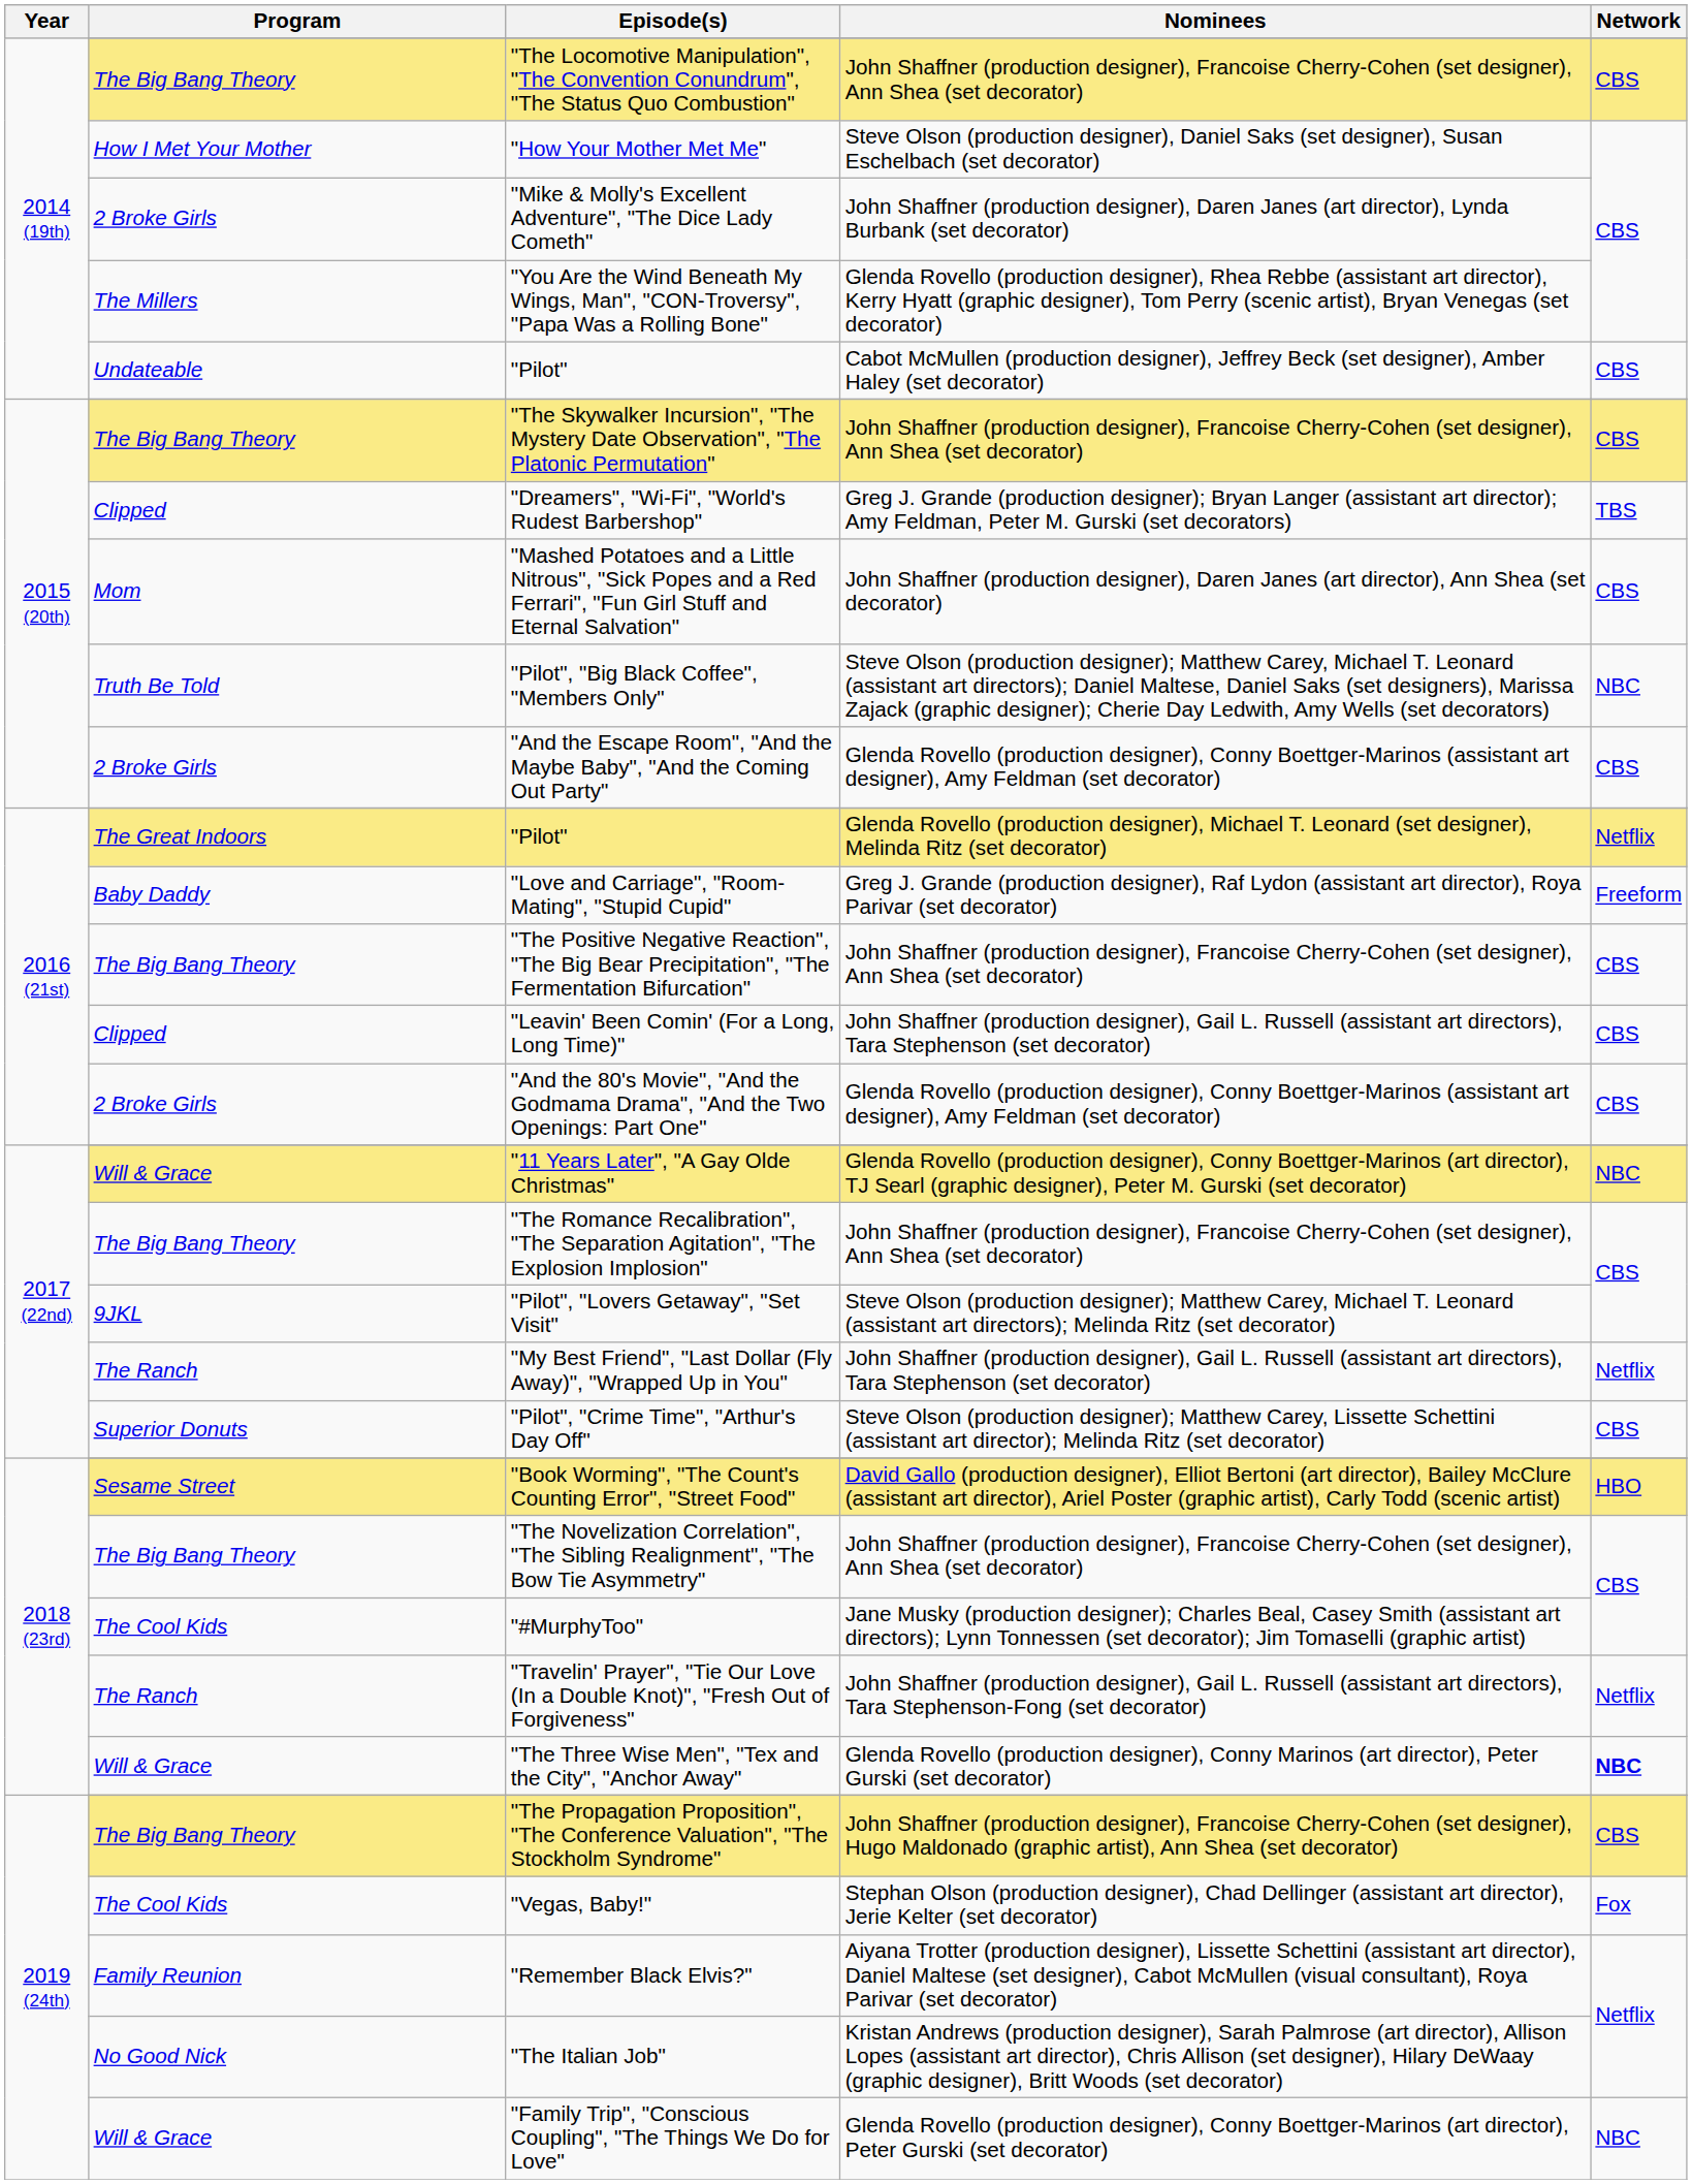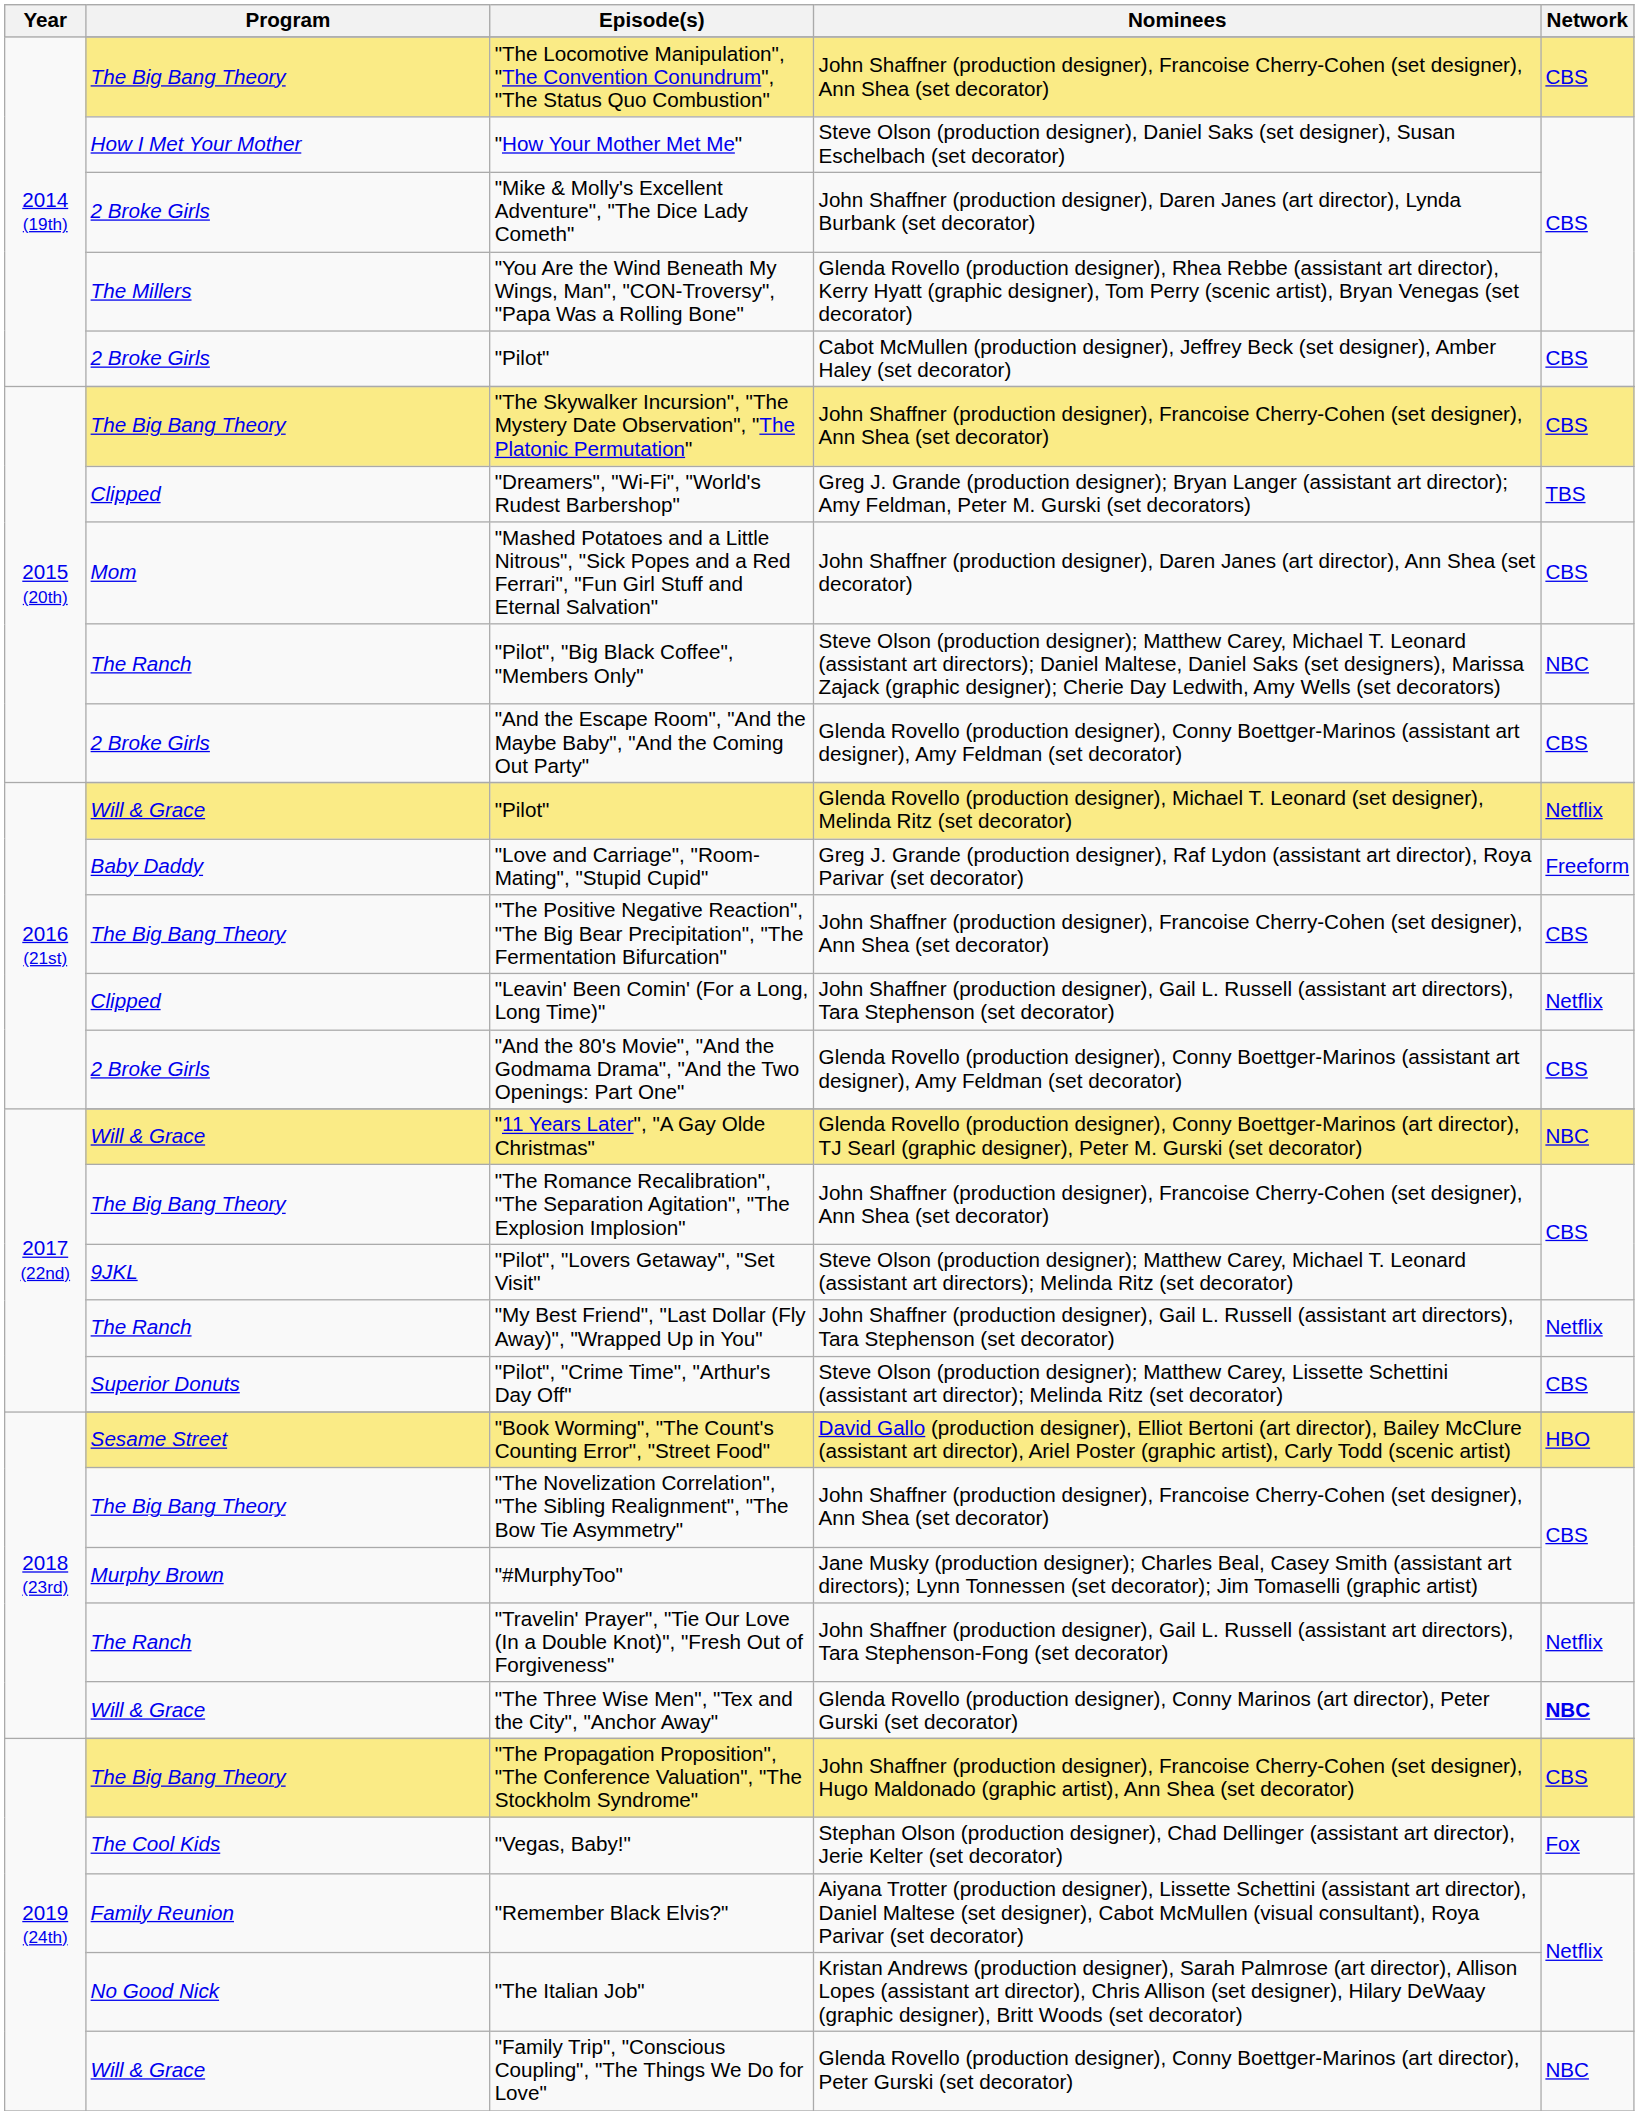 <table class="wikitable" style="width:100%">
 <tr style="background:#bebebe">
 <th width="5%">Year</th>
 <th width="25%">Program</th>
 <th width="20%">Episode(s)</th>
 <th width="45%">Nominees</th>
 <th width="5%">Network</th>
 </tr>
 <tr>
 <td rowspan=6 style="text-align:center"><a href='#'>2014</a><br><small><a href='#'>(19th)</a></small><br></td>
 </tr>
 <tr style="background:#FAEB86">
 <td><em><a href='#'>The Big Bang Theory</a></em></td>
 <td>"The Locomotive Manipulation", "<a href='#'>The Convention Conundrum</a>", "The Status Quo Combustion"</td>
 <td>John Shaffner (production designer), Francoise Cherry-Cohen (set designer), Ann Shea (set decorator)</td>
 <td><a href='#'>CBS</a></td>
 </tr>
 <tr>
 <td><em><a href='#'>How I Met Your Mother</a></em></td>
 <td>"<a href='#'>How Your Mother Met Me</a>"</td>
 <td>Steve Olson (production designer), Daniel Saks (set designer), Susan Eschelbach (set decorator)</td>
 <td rowspan="3"><a href='#'>CBS</a></td>
 </tr>
 <tr>
 <td><em><a href='#'>2 Broke Girls</a></em></td>
 <td>"Mike & Molly's Excellent Adventure", "The Dice Lady Cometh"</td>
 <td>John Shaffner (production designer), Daren Janes (art director), Lynda Burbank (set decorator)</td>
 </tr>
 <tr>
 <td><em><a href='#'>The Millers</a></em></td>
 <td>"You Are the Wind Beneath My Wings, Man", "CON-Troversy", "Papa Was a Rolling Bone"</td>
 <td>Glenda Rovello (production designer), Rhea Rebbe (assistant art director), Kerry Hyatt (graphic designer), Tom Perry (scenic artist), Bryan Venegas (set decorator)</td>
 </tr>
 <tr>
-<td><em><a href='#'>Undateable</a></em></td>
+<td><em><a href='#'>2 Broke Girls</a></em></td>
 <td>"Pilot"</td>
 <td>Cabot McMullen (production designer), Jeffrey Beck (set designer), Amber Haley (set decorator)</td>
 <td><a href='#'>CBS</a></td>
 </tr>
 <tr>
 <td rowspan=6 style="text-align:center"><a href='#'>2015</a><br><small><a href='#'>(20th)</a></small><br></td>
 </tr>
 <tr style="background:#FAEB86">
 <td><em><a href='#'>The Big Bang Theory</a></em></td>
 <td>"The Skywalker Incursion", "The Mystery Date Observation", "<a href='#'>The Platonic Permutation</a>"</td>
 <td>John Shaffner (production designer), Francoise Cherry-Cohen (set designer), Ann Shea (set decorator)</td>
 <td><a href='#'>CBS</a></td>
 </tr>
 <tr>
 <td><em><a href='#'>Clipped</a></em></td>
 <td>"Dreamers", "Wi-Fi", "World's Rudest Barbershop"</td>
 <td>Greg J. Grande (production designer); Bryan Langer (assistant art director); Amy Feldman, Peter M. Gurski (set decorators)</td>
 <td><a href='#'>TBS</a></td>
 </tr>
 <tr>
 <td><em><a href='#'>Mom</a></em></td>
 <td>"Mashed Potatoes and a Little Nitrous", "Sick Popes and a Red Ferrari", "Fun Girl Stuff and Eternal Salvation"</td>
 <td>John Shaffner (production designer), Daren Janes (art director), Ann Shea (set decorator)</td>
 <td><a href='#'>CBS</a></td>
 </tr>
 <tr>
-<td><em><a href='#'>Truth Be Told</a></em></td>
+<td><em><a href='#'>The Ranch</a></em></td>
 <td>"Pilot", "Big Black Coffee", "Members Only"</td>
 <td>Steve Olson (production designer); Matthew Carey, Michael T. Leonard (assistant art directors); Daniel Maltese, Daniel Saks (set designers), Marissa Zajack (graphic designer); Cherie Day Ledwith, Amy Wells (set decorators)</td>
 <td><a href='#'>NBC</a></td>
 </tr>
 <tr>
 <td><em><a href='#'>2 Broke Girls</a></em></td>
 <td>"And the Escape Room", "And the Maybe Baby", "And the Coming Out Party"</td>
 <td>Glenda Rovello (production designer), Conny Boettger-Marinos (assistant art designer), Amy Feldman (set decorator)</td>
 <td><a href='#'>CBS</a></td>
 </tr>
 <tr>
 <td rowspan=6 style="text-align:center"><a href='#'>2016</a><br><small><a href='#'>(21st)</a></small><br></td>
 </tr>
 <tr style="background:#FAEB86">
-<td><em><a href='#'>The Great Indoors</a></em></td>
+<td><em><a href='#'>Will & Grace</a></em></td>
 <td>"Pilot"</td>
 <td>Glenda Rovello (production designer), Michael T. Leonard (set designer), Melinda Ritz (set decorator)</td>
 <td><a href='#'>Netflix</a></td>
 </tr>
 <tr>
 <td><em><a href='#'>Baby Daddy</a></em></td>
 <td>"Love and Carriage", "Room-Mating", "Stupid Cupid"</td>
 <td>Greg J. Grande (production designer), Raf Lydon (assistant art director), Roya Parivar (set decorator)</td>
 <td><a href='#'>Freeform</a></td>
 </tr>
 <tr>
 <td><em><a href='#'>The Big Bang Theory</a></em></td>
 <td>"The Positive Negative Reaction", "The Big Bear Precipitation", "The Fermentation Bifurcation"</td>
 <td>John Shaffner (production designer), Francoise Cherry-Cohen (set designer), Ann Shea (set decorator)</td>
 <td><a href='#'>CBS</a></td>
 </tr>
 <tr>
 <td><em><a href='#'>Clipped</a></em></td>
 <td>"Leavin' Been Comin' (For a Long, Long Time)"</td>
 <td>John Shaffner (production designer), Gail L. Russell (assistant art directors), Tara Stephenson (set decorator)</td>
-<td><a href='#'>CBS</a></td>
+<td><a href='#'>Netflix</a></td>
 </tr>
 <tr>
 <td><em><a href='#'>2 Broke Girls</a></em></td>
 <td>"And the 80's Movie", "And the Godmama Drama", "And the Two Openings: Part One"</td>
 <td>Glenda Rovello (production designer), Conny Boettger-Marinos (assistant art designer), Amy Feldman (set decorator)</td>
 <td><a href='#'>CBS</a></td>
 </tr>
 <tr>
 <td rowspan=6 style="text-align:center"><a href='#'>2017</a><br><small><a href='#'>(22nd)</a></small><br></td>
 </tr>
 <tr style="background:#FAEB86">
 <td><em><a href='#'>Will & Grace</a></em></td>
 <td>"<a href='#'>11 Years Later</a>", "A Gay Olde Christmas"</td>
 <td>Glenda Rovello (production designer), Conny Boettger-Marinos (art director), TJ Searl (graphic designer), Peter M. Gurski (set decorator)</td>
 <td><a href='#'>NBC</a></td>
 </tr>
 <tr>
 <td><em><a href='#'>The Big Bang Theory</a></em></td>
 <td>"The Romance Recalibration", "The Separation Agitation", "The Explosion Implosion"</td>
 <td>John Shaffner (production designer), Francoise Cherry-Cohen (set designer), Ann Shea (set decorator)</td>
 <td rowspan="2"><a href='#'>CBS</a></td>
 </tr>
 <tr>
 <td><em><a href='#'>9JKL</a></em></td>
 <td>"Pilot", "Lovers Getaway", "Set Visit"</td>
 <td>Steve Olson (production designer); Matthew Carey, Michael T. Leonard (assistant art directors); Melinda Ritz (set decorator)</td>
 </tr>
 <tr>
 <td><em><a href='#'>The Ranch</a></em></td>
 <td>"My Best Friend", "Last Dollar (Fly Away)", "Wrapped Up in You"</td>
 <td>John Shaffner (production designer), Gail L. Russell (assistant art directors), Tara Stephenson (set decorator)</td>
 <td><a href='#'>Netflix</a></td>
 </tr>
 <tr>
 <td><em><a href='#'>Superior Donuts</a></em></td>
 <td>"Pilot", "Crime Time", "Arthur's Day Off"</td>
 <td>Steve Olson (production designer); Matthew Carey, Lissette Schettini (assistant art director); Melinda Ritz (set decorator)</td>
 <td><a href='#'>CBS</a></td>
 </tr>
 <tr>
 <td rowspan=6 style="text-align:center"><a href='#'>2018</a><br><small><a href='#'>(23rd)</a></small><br></td>
 </tr>
 <tr style="background:#FAEB86">
 <td><em><a href='#'>Sesame Street</a></em></td>
 <td>"Book Worming", "The Count's Counting Error", "Street Food"</td>
 <td><a href='#'>David Gallo</a> (production designer), Elliot Bertoni (art director), Bailey McClure (assistant art director), Ariel Poster (graphic artist), Carly Todd (scenic artist)</td>
 <td><a href='#'>HBO</a></td>
 </tr>
 <tr>
 <td><em><a href='#'>The Big Bang Theory</a></em></td>
 <td>"The Novelization Correlation", "The Sibling Realignment", "The Bow Tie Asymmetry"</td>
 <td>John Shaffner (production designer), Francoise Cherry-Cohen (set designer), Ann Shea (set decorator)</td>
 <td rowspan="2"><a href='#'>CBS</a></td>
 </tr>
 <tr>
-<td><em><a href='#'>The Cool Kids</a></em></td>
+<td><em><a href='#'>Murphy Brown</a></em></td>
 <td>"#MurphyToo"</td>
 <td>Jane Musky (production designer); Charles Beal, Casey Smith (assistant art directors); Lynn Tonnessen (set decorator); Jim Tomaselli (graphic artist)</td>
 </tr>
 <tr>
 <td><em><a href='#'>The Ranch</a></em></td>
 <td>"Travelin' Prayer", "Tie Our Love (In a Double Knot)", "Fresh Out of Forgiveness"</td>
 <td>John Shaffner (production designer), Gail L. Russell (assistant art directors), Tara Stephenson-Fong (set decorator)</td>
 <td><a href='#'>Netflix</a></td>
 </tr>
 <tr>
 <td><em><a href='#'>Will & Grace</a></em></td>
 <td>"The Three Wise Men", "Tex and the City", "Anchor Away"</td>
 <td>Glenda Rovello (production designer), Conny Marinos (art director), Peter Gurski (set decorator)</td>
 <td><strong><a href='#'>NBC</a></strong></td>
 </tr>
 <tr>
 <td rowspan=6 style="text-align:center"><a href='#'>2019</a><br><small><a href='#'>(24th)</a></small><br></td>
 </tr>
 <tr style="background:#FAEB86">
 <td><em><a href='#'>The Big Bang Theory</a></em></td>
 <td>"The Propagation Proposition", "The Conference Valuation", "The Stockholm Syndrome"</td>
 <td>John Shaffner (production designer), Francoise Cherry-Cohen (set designer), Hugo Maldonado (graphic artist), Ann Shea (set decorator)</td>
 <td><a href='#'>CBS</a></td>
 </tr>
 <tr>
 <td><em><a href='#'>The Cool Kids</a></em></td>
 <td>"Vegas, Baby!"</td>
 <td>Stephan Olson (production designer), Chad Dellinger (assistant art director), Jerie Kelter (set decorator)</td>
 <td><a href='#'>Fox</a></td>
 </tr>
 <tr>
 <td><em><a href='#'>Family Reunion</a></em></td>
 <td>"Remember Black Elvis?"</td>
 <td>Aiyana Trotter (production designer), Lissette Schettini (assistant art director), Daniel Maltese (set designer), Cabot McMullen (visual consultant), Roya Parivar (set decorator)</td>
 <td rowspan="2"><a href='#'>Netflix</a></td>
 </tr>
 <tr>
 <td><em><a href='#'>No Good Nick</a></em></td>
 <td>"The Italian Job"</td>
 <td>Kristan Andrews (production designer), Sarah Palmrose (art director), Allison Lopes (assistant art director), Chris Allison (set designer), Hilary DeWaay (graphic designer), Britt Woods (set decorator)</td>
 </tr>
 <tr>
 <td><em><a href='#'>Will & Grace</a></em></td>
 <td>"Family Trip", "Conscious Coupling", "The Things We Do for Love"</td>
 <td>Glenda Rovello (production designer), Conny Boettger-Marinos (art director), Peter Gurski (set decorator)</td>
 <td><a href='#'>NBC</a></td>
 </tr>
 <tr>
 </tr>
 </table>
